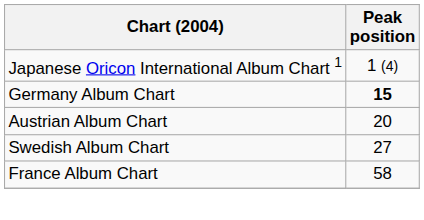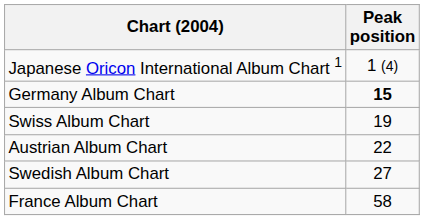 <table class="wikitable">
 <tr>
 <th align="left">Chart (2004)</th>
 <th align="left">Peak<br>position</th>
 </tr>
 <tr>
 <td align="left">Japanese <a href='#'>Oricon</a> International Album Chart <sup>1</sup></td>
 <td align="center">1 <small>(4)</small></td>
 </tr>
 <tr>
 <td align="left">Germany Album Chart</td>
 <td align="center"><strong>15</strong></td>
 </tr>
 <tr>
+<td align="left">Swiss Album Chart</td>
+<td align="center">19</td>
+</tr>
+<tr>
 <td align="left">Austrian Album Chart</td>
-<td align="center">20</td>
+<td align="center">22</td>
 </tr>
 <tr>
 <td align="left">Swedish Album Chart</td>
 <td align="center">27</td>
 </tr>
 <tr>
 <td align="left">France Album Chart</td>
 <td align="center">58</td>
 </tr>
 <tr>
 </tr>
 </table>
